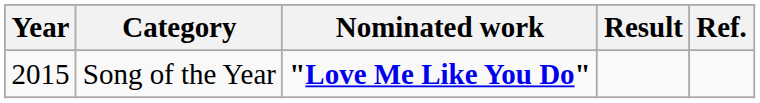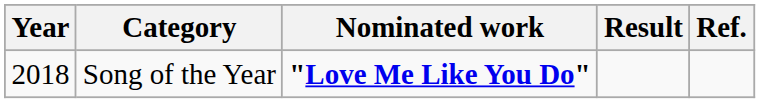 <table class="wikitable">
 <tr>
 <th>Year</th>
 <th>Category</th>
 <th>Nominated work</th>
 <th>Result</th>
 <th>Ref.</th>
 </tr>
 <tr>
-<td rowspan="1">2015</td>
+<td rowspan="1">2018</td>
 <td>Song of the Year</td>
 <td rowspan="1"><strong>"<a href='#'>Love Me Like You Do</a>"</strong></td>
 <td></td>
 <td></td>
 </tr>
 </table>
